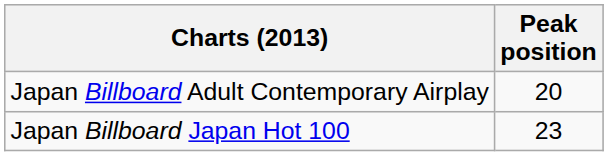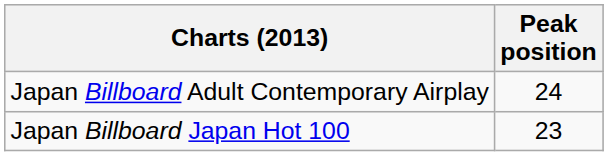 <table class="wikitable sortable">
 <tr>
 <th>Charts (2013)</th>
 <th>Peak<br>position</th>
 </tr>
 <tr>
 <td>Japan <em><a href='#'>Billboard</a></em> Adult Contemporary Airplay</td>
-<td style="text-align:center;">20</td>
+<td style="text-align:center;">24</td>
 </tr>
 <tr>
 <td>Japan <em>Billboard</em> <a href='#'>Japan Hot 100</a></td>
 <td style="text-align:center;">23</td>
 </tr>
 </table>
